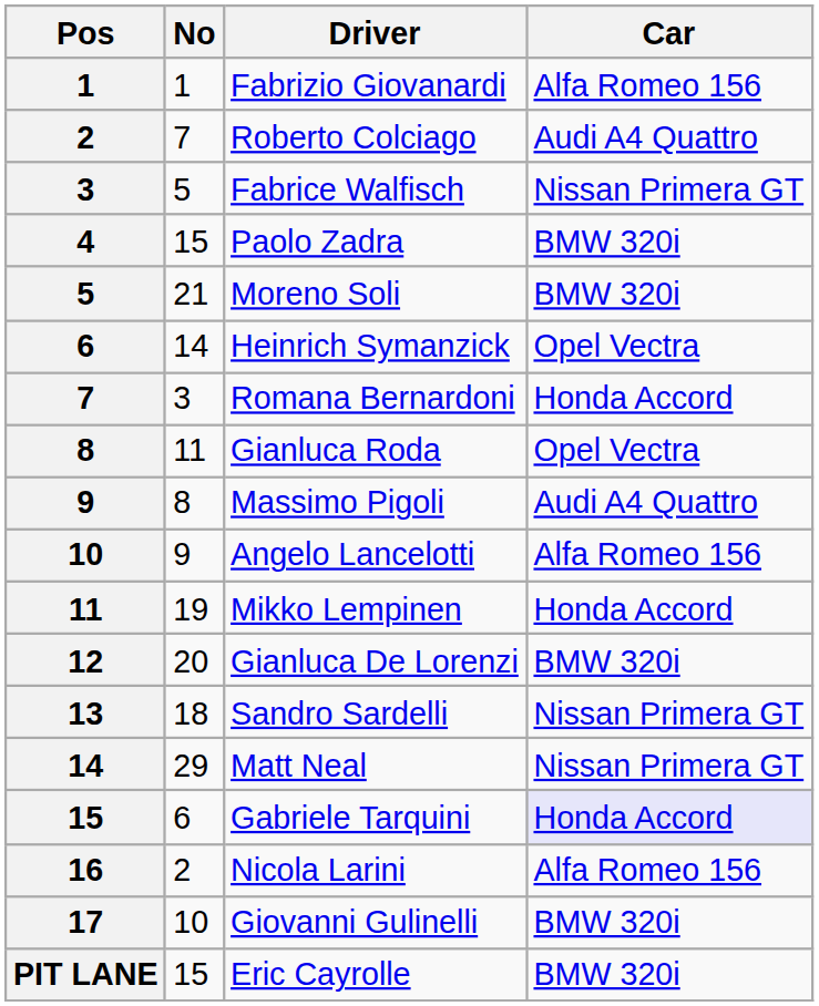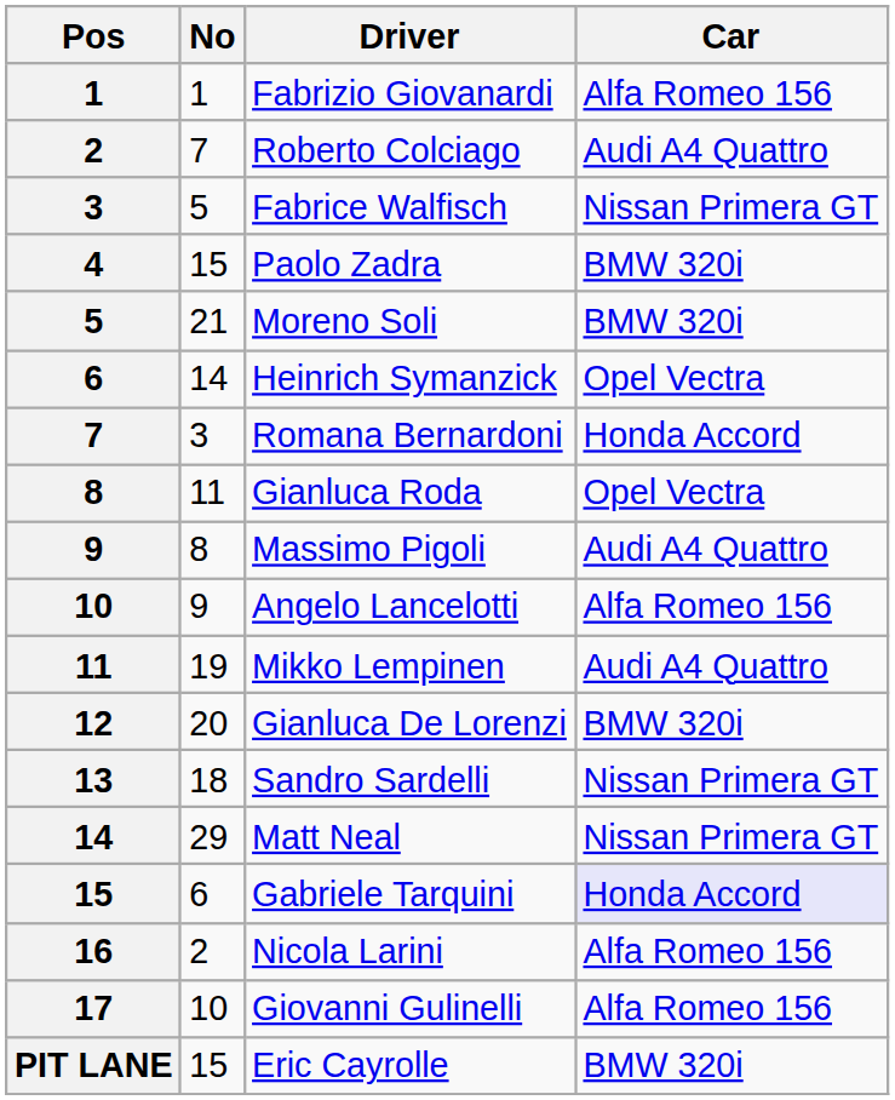 <table class="wikitable" style="font-size: 80%;">
 <tr>
 <th>Pos</th>
 <th>No</th>
 <th>Driver</th>
 <th>Car</th>
 </tr>
 <tr>
 <th>1</th>
 <td>1</td>
 <td> <a href='#'>Fabrizio Giovanardi</a></td>
 <td><a href='#'>Alfa Romeo 156</a></td>
 </tr>
 <tr>
 <th>2</th>
 <td>7</td>
 <td> <a href='#'>Roberto Colciago</a></td>
 <td><a href='#'>Audi A4 Quattro</a></td>
 </tr>
 <tr>
 <th>3</th>
 <td>5</td>
 <td> <a href='#'>Fabrice Walfisch</a></td>
 <td><a href='#'>Nissan Primera GT</a></td>
 </tr>
 <tr>
 <th>4</th>
 <td>15</td>
 <td> <a href='#'>Paolo Zadra</a></td>
 <td><a href='#'>BMW 320i</a></td>
 </tr>
 <tr>
 <th>5</th>
 <td>21</td>
 <td> <a href='#'>Moreno Soli</a></td>
 <td><a href='#'>BMW 320i</a></td>
 </tr>
 <tr>
 <th>6</th>
 <td>14</td>
 <td> <a href='#'>Heinrich Symanzick</a></td>
 <td><a href='#'>Opel Vectra</a></td>
 </tr>
 <tr>
 <th>7</th>
 <td>3</td>
 <td> <a href='#'>Romana Bernardoni</a></td>
 <td><a href='#'>Honda Accord</a></td>
 </tr>
 <tr>
 <th>8</th>
 <td>11</td>
 <td> <a href='#'>Gianluca Roda</a></td>
 <td><a href='#'>Opel Vectra</a></td>
 </tr>
 <tr>
 <th>9</th>
 <td>8</td>
 <td> <a href='#'>Massimo Pigoli</a></td>
 <td><a href='#'>Audi A4 Quattro</a></td>
 </tr>
 <tr>
 <th>10</th>
 <td>9</td>
 <td> <a href='#'>Angelo Lancelotti</a></td>
 <td><a href='#'>Alfa Romeo 156</a></td>
 </tr>
 <tr>
 <th>11</th>
 <td>19</td>
 <td> <a href='#'>Mikko Lempinen</a></td>
-<td><a href='#'>Honda Accord</a></td>
+<td><a href='#'>Audi A4 Quattro</a></td>
 </tr>
 <tr>
 <th>12</th>
 <td>20</td>
 <td> <a href='#'>Gianluca De Lorenzi</a></td>
 <td><a href='#'>BMW 320i</a></td>
 </tr>
 <tr>
 <th>13</th>
 <td>18</td>
 <td> <a href='#'>Sandro Sardelli</a></td>
 <td><a href='#'>Nissan Primera GT</a></td>
 </tr>
 <tr>
 <th>14</th>
 <td>29</td>
 <td> <a href='#'>Matt Neal</a></td>
 <td><a href='#'>Nissan Primera GT</a></td>
 </tr>
 <tr>
 <th>15</th>
 <td>6</td>
 <td> <a href='#'>Gabriele Tarquini</a></td>
 <td style="background: lavender;"><a href='#'>Honda Accord</a></td>
 </tr>
 <tr>
 <th>16</th>
 <td>2</td>
 <td> <a href='#'>Nicola Larini</a></td>
 <td><a href='#'>Alfa Romeo 156</a></td>
 </tr>
 <tr>
 <th>17</th>
 <td>10</td>
 <td> <a href='#'>Giovanni Gulinelli</a></td>
-<td><a href='#'>BMW 320i</a></td>
+<td><a href='#'>Alfa Romeo 156</a></td>
 </tr>
 <tr>
 <th>PIT LANE</th>
 <td>15</td>
 <td> <a href='#'>Eric Cayrolle</a></td>
 <td><a href='#'>BMW 320i</a></td>
 </tr>
 <tr>
 </tr>
 </table>
